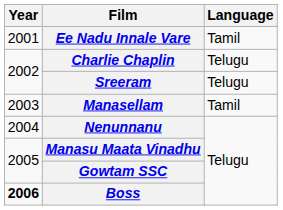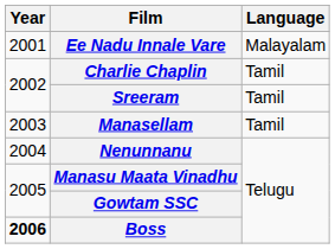 <table class="wikitable sortable plainrowheaders">
 <tr>
 <th scope="col">Year</th>
 <th scope="col">Film</th>
 <th scope="col">Language</th>
 </tr>
 <tr>
 <td>2001</td>
 <th scope="row"><em><a href='#'>Ee Nadu Innale Vare</a></em></th>
-<td>Tamil</td>
+<td>Malayalam</td>
 </tr>
 <tr>
 <td rowspan="2">2002</td>
 <th scope="row"><em><a href='#'>Charlie Chaplin</a></em></th>
-<td>Telugu</td>
+<td>Tamil</td>
 </tr>
 <tr>
 <th scope="row"><em><a href='#'>Sreeram</a></em></th>
-<td>Telugu</td>
+<td>Tamil</td>
 </tr>
 <tr>
 <td>2003</td>
 <th scope="row"><em><a href='#'>Manasellam</a></em></th>
 <td>Tamil</td>
 </tr>
 <tr>
 <td>2004</td>
 <th scope="row"><em><a href='#'>Nenunnanu</a></em></th>
 <td rowspan="4">Telugu</td>
 </tr>
 <tr>
 <td rowspan="2">2005</td>
 <th scope="row"><em><a href='#'>Manasu Maata Vinadhu</a></em></th>
 </tr>
 <tr>
 <th scope="row"><em><a href='#'>Gowtam SSC</a></em></th>
 </tr>
 <tr>
 <td><strong>2006</strong></td>
 <th scope="row"><em><a href='#'>Boss</a></em></th>
 </tr>
 </table>
